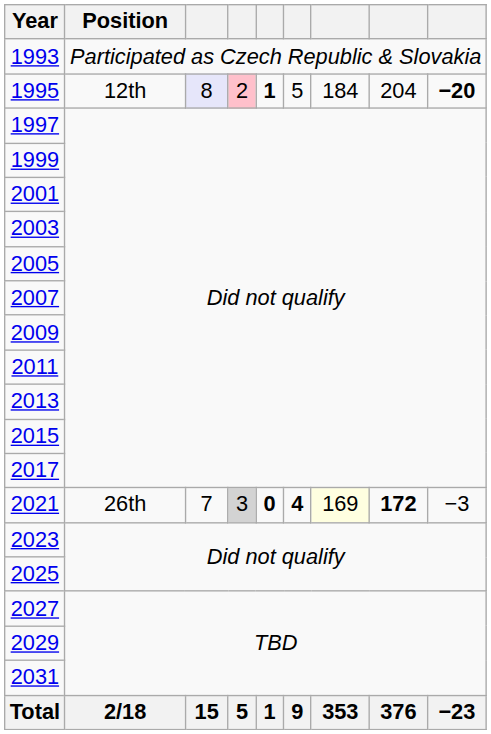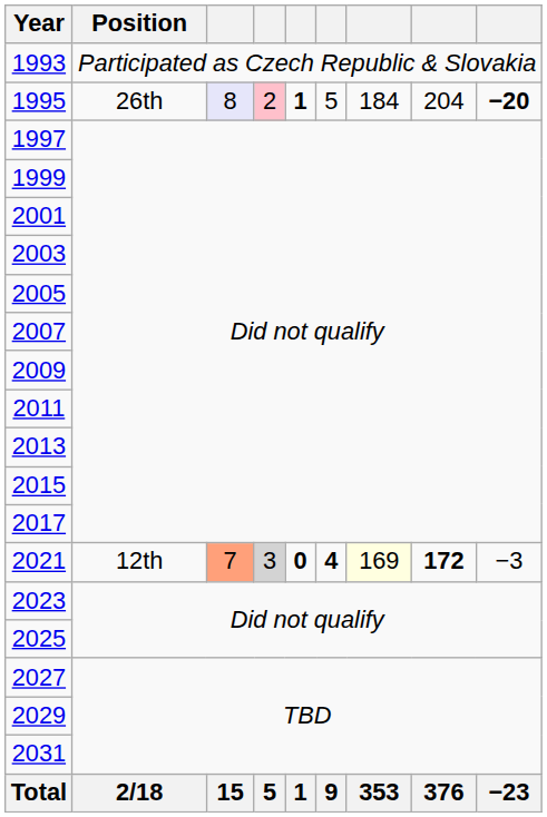 <table class="wikitable" style="text-align: center;">
 <tr>
 <th>Year</th>
 <th>Position</th>
 <th></th>
 <th></th>
 <th></th>
 <th></th>
 <th></th>
 <th></th>
 <th></th>
 </tr>
 <tr>
 <td> <a href='#'>1993</a></td>
 <td colspan=8><em>Participated as Czech Republic & Slovakia</em></td>
 </tr>
 <tr>
 <td> <a href='#'>1995</a></td>
-<td>12th</td>
+<td>26th</td>
 <td style="background: lavender;">8</td>
 <td style="background: pink;">2</td>
 <td><strong>1</strong></td>
 <td>5</td>
 <td>184</td>
 <td>204</td>
 <td><strong>−20</strong></td>
 </tr>
 <tr>
 <td> <a href='#'>1997</a></td>
 <td colspan=8 rowspan=11><em>Did not qualify</em></td>
 </tr>
 <tr>
 <td> <a href='#'>1999</a></td>
 </tr>
 <tr>
 <td> <a href='#'>2001</a></td>
 </tr>
 <tr>
 <td> <a href='#'>2003</a></td>
 </tr>
 <tr>
 <td> <a href='#'>2005</a></td>
 </tr>
 <tr>
 <td> <a href='#'>2007</a></td>
 </tr>
 <tr>
 <td> <a href='#'>2009</a></td>
 </tr>
 <tr>
 <td> <a href='#'>2011</a></td>
 </tr>
 <tr>
 <td> <a href='#'>2013</a></td>
 </tr>
 <tr>
 <td> <a href='#'>2015</a></td>
 </tr>
 <tr>
 <td> <a href='#'>2017</a></td>
 </tr>
 <tr>
 <td> <a href='#'>2021</a></td>
-<td>26th</td>
-<td>7</td>
+<td>12th</td>
+<td style="background: lightsalmon;">7</td>
 <td style="background: lightgrey;">3</td>
 <td><strong>0</strong></td>
 <td><strong>4</strong></td>
 <td style="background: lightyellow;">169</td>
 <td><strong>172</strong></td>
 <td>−3</td>
 </tr>
 <tr>
 <td> <a href='#'>2023</a></td>
 <td align=center colspan=8 rowspan=2><em>Did not qualify</em></td>
 </tr>
 <tr>
 <td> <a href='#'>2025</a></td>
 </tr>
 <tr>
 <td> <a href='#'>2027</a></td>
 <td align=center colspan=8 rowspan=3><em>TBD</em></td>
 </tr>
 <tr>
 <td> <a href='#'>2029</a></td>
 </tr>
 <tr>
 <td> <a href='#'>2031</a></td>
 </tr>
 <tr>
 <th>Total</th>
 <th>2/18</th>
 <th>15</th>
 <th>5</th>
 <th>1</th>
 <th>9</th>
 <th>353</th>
 <th>376</th>
 <th>−23</th>
 </tr>
 </table>
